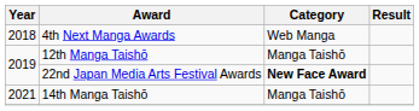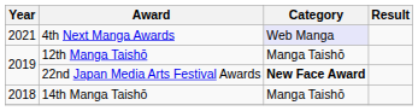 <table class="wikitable">
 <tr>
 <th>Year</th>
 <th>Award</th>
 <th>Category</th>
 <th>Result</th>
 </tr>
 <tr>
-<td>2018</td>
+<td>2021</td>
 <td>4th <a href='#'>Next Manga Awards</a></td>
-<td>Web Manga</td>
+<td style="background: lavender;">Web Manga</td>
 <td></td>
 </tr>
 <tr>
 <td rowspan="2">2019</td>
 <td>12th <a href='#'>Manga Taishō</a></td>
 <td>Manga Taishō</td>
 <td></td>
 </tr>
 <tr>
 <td>22nd <a href='#'>Japan Media Arts Festival</a> Awards</td>
 <td><strong>New Face Award</strong></td>
 <td></td>
 </tr>
 <tr>
-<td>2021</td>
+<td>2018</td>
 <td>14th Manga Taishō</td>
 <td>Manga Taishō</td>
 <td></td>
 </tr>
 <tr>
 </tr>
 </table>
